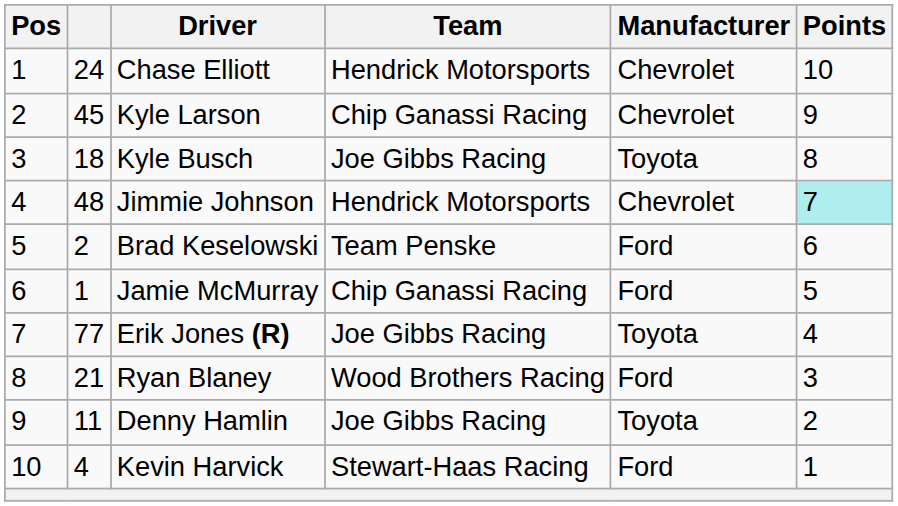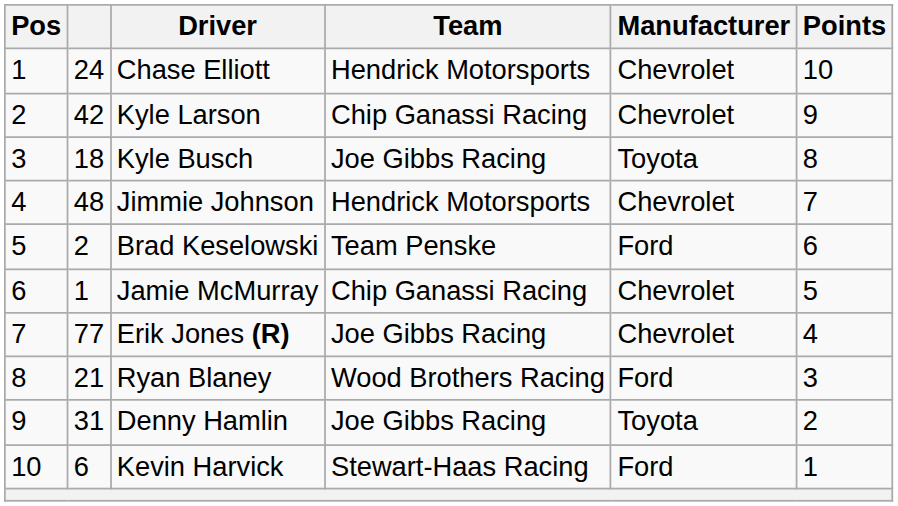 <table class="wikitable" style="font-size:98%">
 <tr>
 <th>Pos</th>
 <th></th>
 <th>Driver</th>
 <th>Team</th>
 <th>Manufacturer</th>
 <th>Points</th>
 </tr>
 <tr>
 <td>1</td>
 <td>24</td>
 <td>Chase Elliott</td>
 <td>Hendrick Motorsports</td>
 <td>Chevrolet</td>
 <td>10</td>
 </tr>
 <tr>
 <td>2</td>
-<td>45</td>
+<td>42</td>
 <td>Kyle Larson</td>
 <td>Chip Ganassi Racing</td>
 <td>Chevrolet</td>
 <td>9</td>
 </tr>
 <tr>
 <td>3</td>
 <td>18</td>
 <td>Kyle Busch</td>
 <td>Joe Gibbs Racing</td>
 <td>Toyota</td>
 <td>8</td>
 </tr>
 <tr>
 <td>4</td>
 <td>48</td>
 <td>Jimmie Johnson</td>
 <td>Hendrick Motorsports</td>
 <td>Chevrolet</td>
-<td style="background: paleturquoise;">7</td>
+<td>7</td>
 </tr>
 <tr>
 <td>5</td>
 <td>2</td>
 <td>Brad Keselowski</td>
 <td>Team Penske</td>
 <td>Ford</td>
 <td>6</td>
 </tr>
 <tr>
 <td>6</td>
 <td>1</td>
 <td>Jamie McMurray</td>
 <td>Chip Ganassi Racing</td>
-<td>Ford</td>
+<td>Chevrolet</td>
 <td>5</td>
 </tr>
 <tr>
 <td>7</td>
 <td>77</td>
 <td>Erik Jones <strong>(R)</strong></td>
 <td>Joe Gibbs Racing</td>
-<td>Toyota</td>
+<td>Chevrolet</td>
 <td>4</td>
 </tr>
 <tr>
 <td>8</td>
 <td>21</td>
 <td>Ryan Blaney</td>
 <td>Wood Brothers Racing</td>
 <td>Ford</td>
 <td>3</td>
 </tr>
 <tr>
 <td>9</td>
-<td>11</td>
+<td>31</td>
 <td>Denny Hamlin</td>
 <td>Joe Gibbs Racing</td>
 <td>Toyota</td>
 <td>2</td>
 </tr>
 <tr>
 <td>10</td>
-<td>4</td>
+<td>6</td>
 <td>Kevin Harvick</td>
 <td>Stewart-Haas Racing</td>
 <td>Ford</td>
 <td>1</td>
 </tr>
 <tr>
 <th colspan="6"></th>
 </tr>
 </table>
